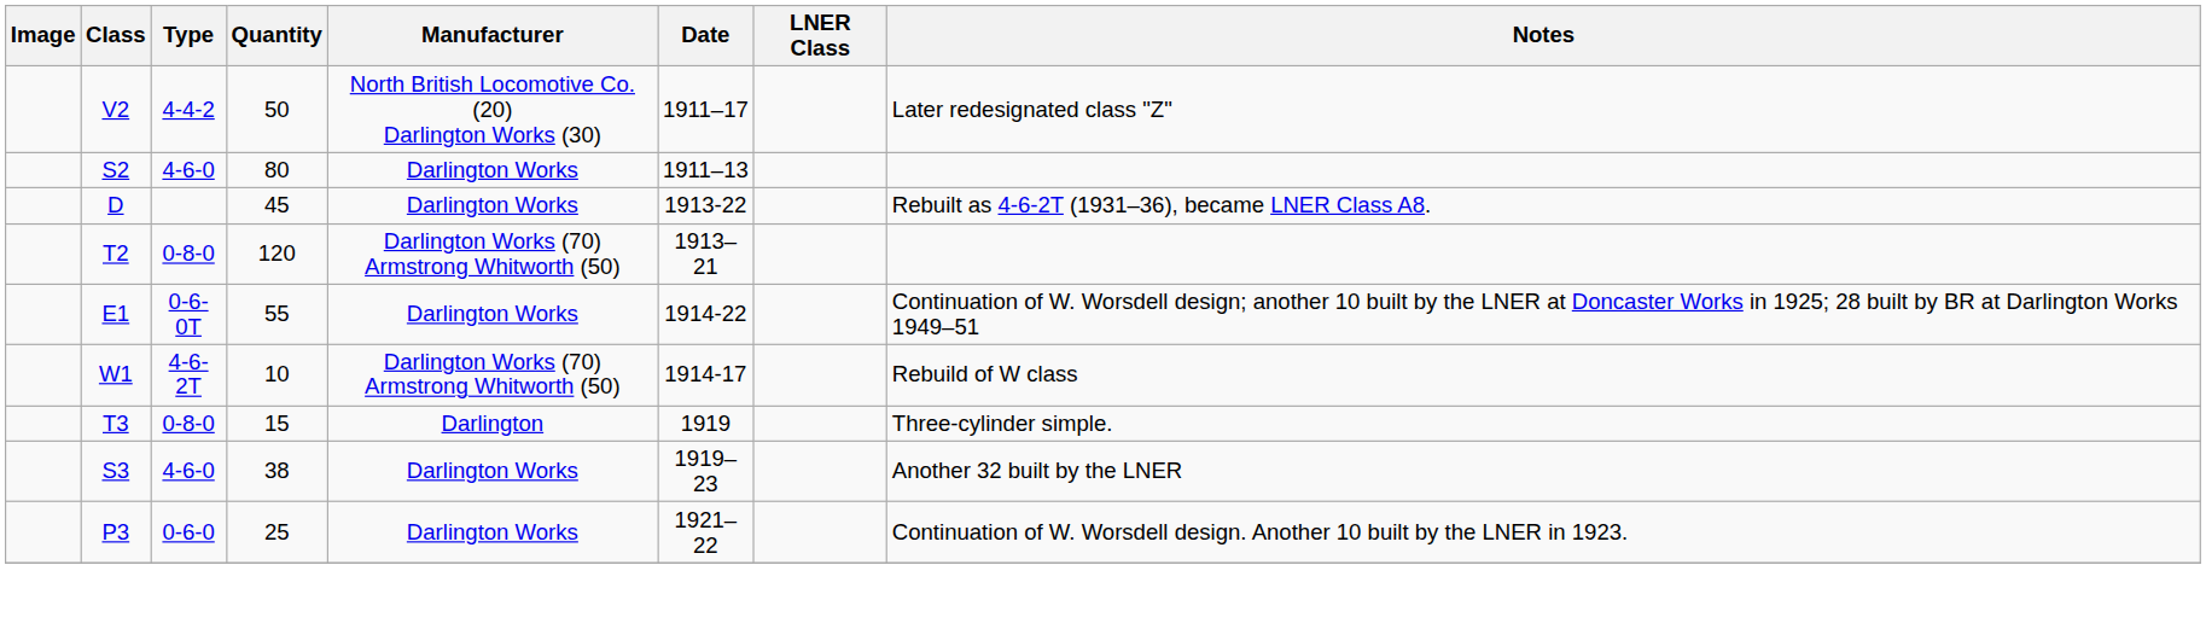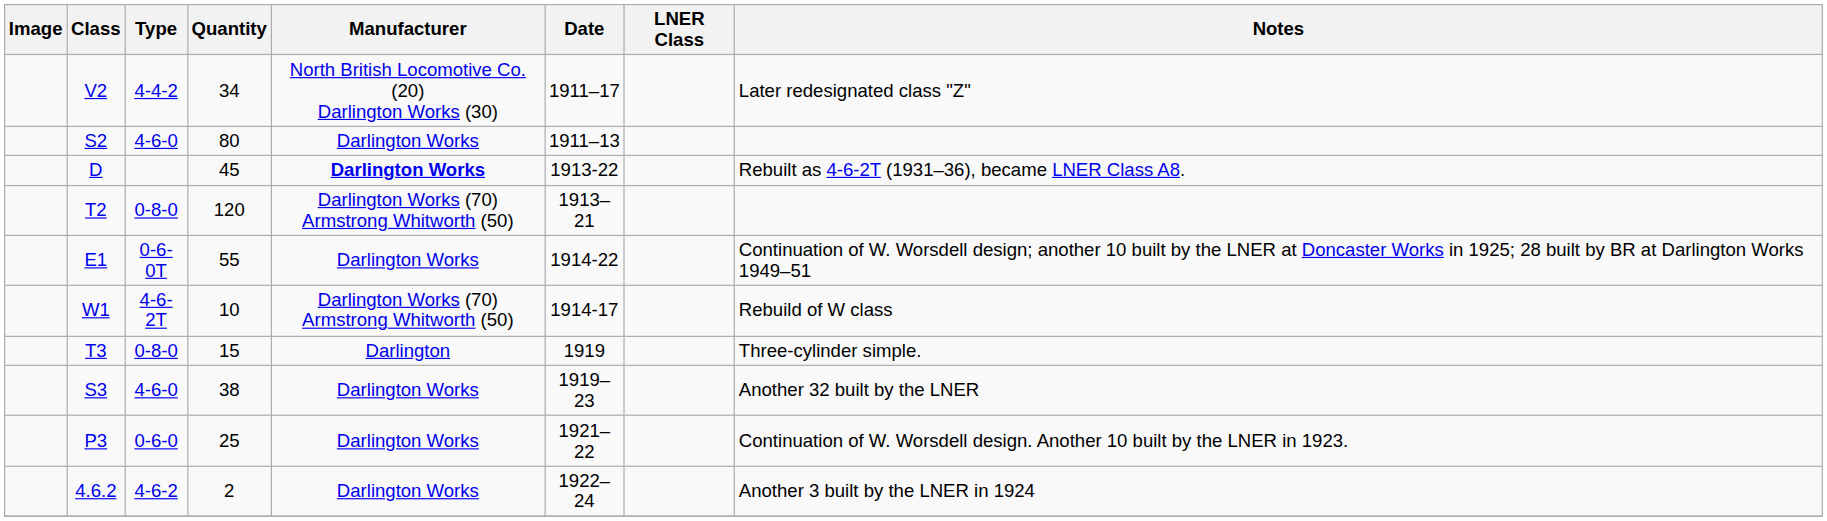 <table class="wikitable" style=text-align:center>
 <tr>
 <th>Image</th>
 <th>Class</th>
 <th>Type</th>
 <th>Quantity</th>
 <th>Manufacturer</th>
 <th>Date</th>
 <th>LNER Class</th>
 <th>Notes</th>
 </tr>
 <tr>
 <td></td>
 <td><a href='#'>V2</a></td>
 <td><a href='#'>4-4-2</a></td>
-<td>50</td>
+<td>34</td>
 <td><a href='#'>North British Locomotive Co.</a> (20)<br><a href='#'>Darlington Works</a> (30)</td>
 <td>1911–17</td>
 <td></td>
 <td align=left> Later redesignated class "Z"</td>
 </tr>
 <tr>
 <td></td>
 <td><a href='#'>S2</a></td>
 <td><a href='#'>4-6-0</a></td>
 <td>80</td>
 <td><a href='#'>Darlington Works</a></td>
 <td>1911–13</td>
 <td></td>
 <td align=left></td>
 </tr>
 <tr>
 <td></td>
 <td><a href='#'>D</a></td>
 <td></td>
 <td>45</td>
-<td><a href='#'>Darlington Works</a></td>
+<td><strong><a href='#'>Darlington Works</a></strong></td>
 <td>1913-22</td>
 <td></td>
 <td align=left> Rebuilt as <a href='#'>4-6-2T</a> (1931–36), became <a href='#'>LNER Class A8</a>.</td>
 </tr>
 <tr>
 <td></td>
 <td><a href='#'>T2</a></td>
 <td><a href='#'>0-8-0</a></td>
 <td>120</td>
 <td><a href='#'>Darlington Works</a> (70)<br><a href='#'>Armstrong Whitworth</a> (50)</td>
 <td>1913–21</td>
 <td></td>
 <td align=left></td>
 </tr>
 <tr>
 <td></td>
 <td><a href='#'>E1</a></td>
 <td><a href='#'>0-6-0T</a></td>
 <td>55</td>
 <td><a href='#'>Darlington Works</a></td>
 <td>1914-22</td>
 <td></td>
 <td align=left> Continuation of W. Worsdell design; another 10 built by the LNER at <a href='#'>Doncaster Works</a> in 1925; 28 built by BR at Darlington Works 1949–51</td>
 </tr>
 <tr>
 <td></td>
 <td><a href='#'>W1</a></td>
 <td><a href='#'>4-6-2T</a></td>
 <td>10</td>
 <td><a href='#'>Darlington Works</a> (70)<br><a href='#'>Armstrong Whitworth</a> (50)</td>
 <td>1914-17</td>
 <td></td>
 <td align=left>Rebuild of W class</td>
 </tr>
 <tr>
 <td></td>
 <td><a href='#'>T3</a></td>
 <td><a href='#'>0-8-0</a></td>
 <td>15</td>
 <td><a href='#'>Darlington</a></td>
 <td>1919</td>
 <td></td>
 <td align=left> Three-cylinder simple.</td>
 </tr>
 <tr>
 <td></td>
 <td><a href='#'>S3</a></td>
 <td><a href='#'>4-6-0</a></td>
 <td>38</td>
 <td><a href='#'>Darlington Works</a></td>
 <td>1919–23</td>
 <td></td>
 <td align=left> Another 32 built by the LNER</td>
 </tr>
 <tr>
 <td></td>
 <td><a href='#'>P3</a></td>
 <td><a href='#'>0-6-0</a></td>
 <td>25</td>
 <td><a href='#'>Darlington Works</a></td>
 <td>1921–22</td>
 <td></td>
 <td align=left> Continuation of W. Worsdell design. Another 10 built by the LNER in 1923.</td>
 </tr>
 <tr>
+<td></td>
+<td><a href='#'>4.6.2</a></td>
+<td><a href='#'>4-6-2</a></td>
+<td>2</td>
+<td><a href='#'>Darlington Works</a></td>
+<td>1922–24</td>
+<td></td>
+<td align=left> Another 3 built by the LNER in 1924</td>
+</tr>
+<tr>
 </tr>
 </table>
